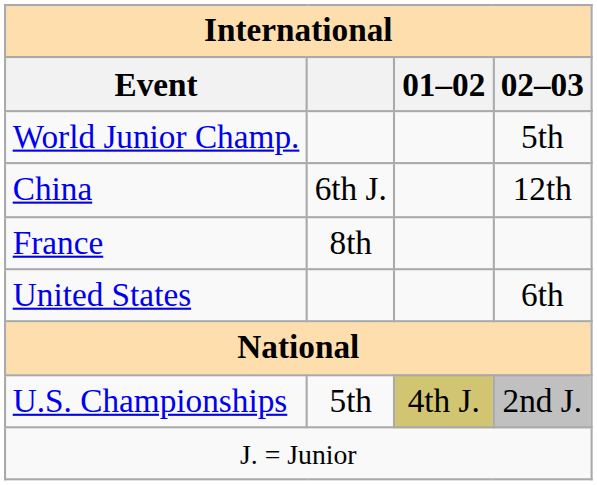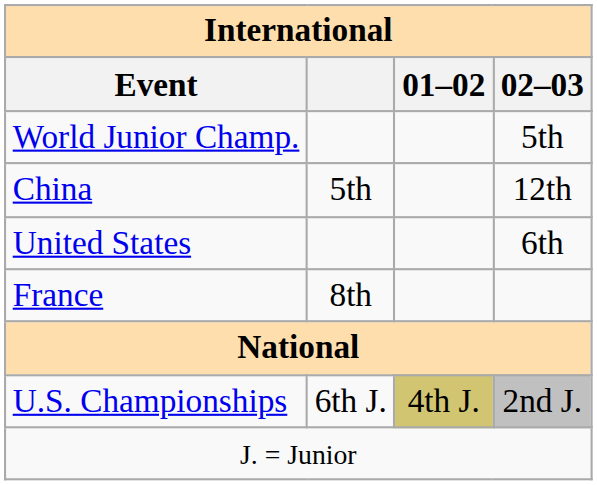 <table class="wikitable" style="text-align:center">
 <tr>
 <th colspan="4" style="background-color: #ffdead; " align="center">International</th>
 </tr>
 <tr>
 <th>Event</th>
 <th></th>
 <th>01–02</th>
 <th>02–03</th>
 </tr>
 <tr>
 <td align=left><a href='#'>World Junior Champ.</a></td>
 <td></td>
 <td></td>
 <td>5th</td>
 </tr>
 <tr>
 <td align=left> <a href='#'>China</a></td>
-<td>6th J.</td>
+<td>5th</td>
 <td></td>
 <td>12th</td>
+</tr>
+<tr>
+<td align=left> <a href='#'>United States</a></td>
+<td></td>
+<td></td>
+<td>6th</td>
 </tr>
 <tr>
 <td align=left> <a href='#'>France</a></td>
 <td>8th</td>
 <td></td>
 <td></td>
 </tr>
 <tr>
-<td align=left> <a href='#'>United States</a></td>
-<td></td>
-<td></td>
-<td>6th</td>
-</tr>
-<tr>
 <th colspan="4" style="background-color: #ffdead; " align="center">National</th>
 </tr>
 <tr>
 <td align=left><a href='#'>U.S. Championships</a></td>
-<td>5th</td>
+<td>6th J.</td>
 <td bgcolor=d1c571>4th J.</td>
 <td bgcolor=silver>2nd J.</td>
 </tr>
 <tr>
 <td colspan="4" align="center"><small>J. = Junior </small></td>
 </tr>
 </table>
